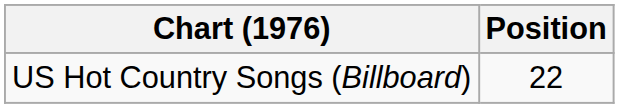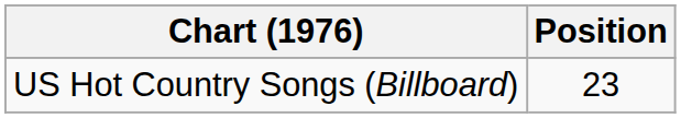 <table class="wikitable">
 <tr>
 <th>Chart (1976)</th>
 <th>Position</th>
 </tr>
 <tr>
 <td>US Hot Country Songs (<em>Billboard</em>)</td>
-<td align="center">22</td>
+<td align="center">23</td>
 </tr>
 </table>
